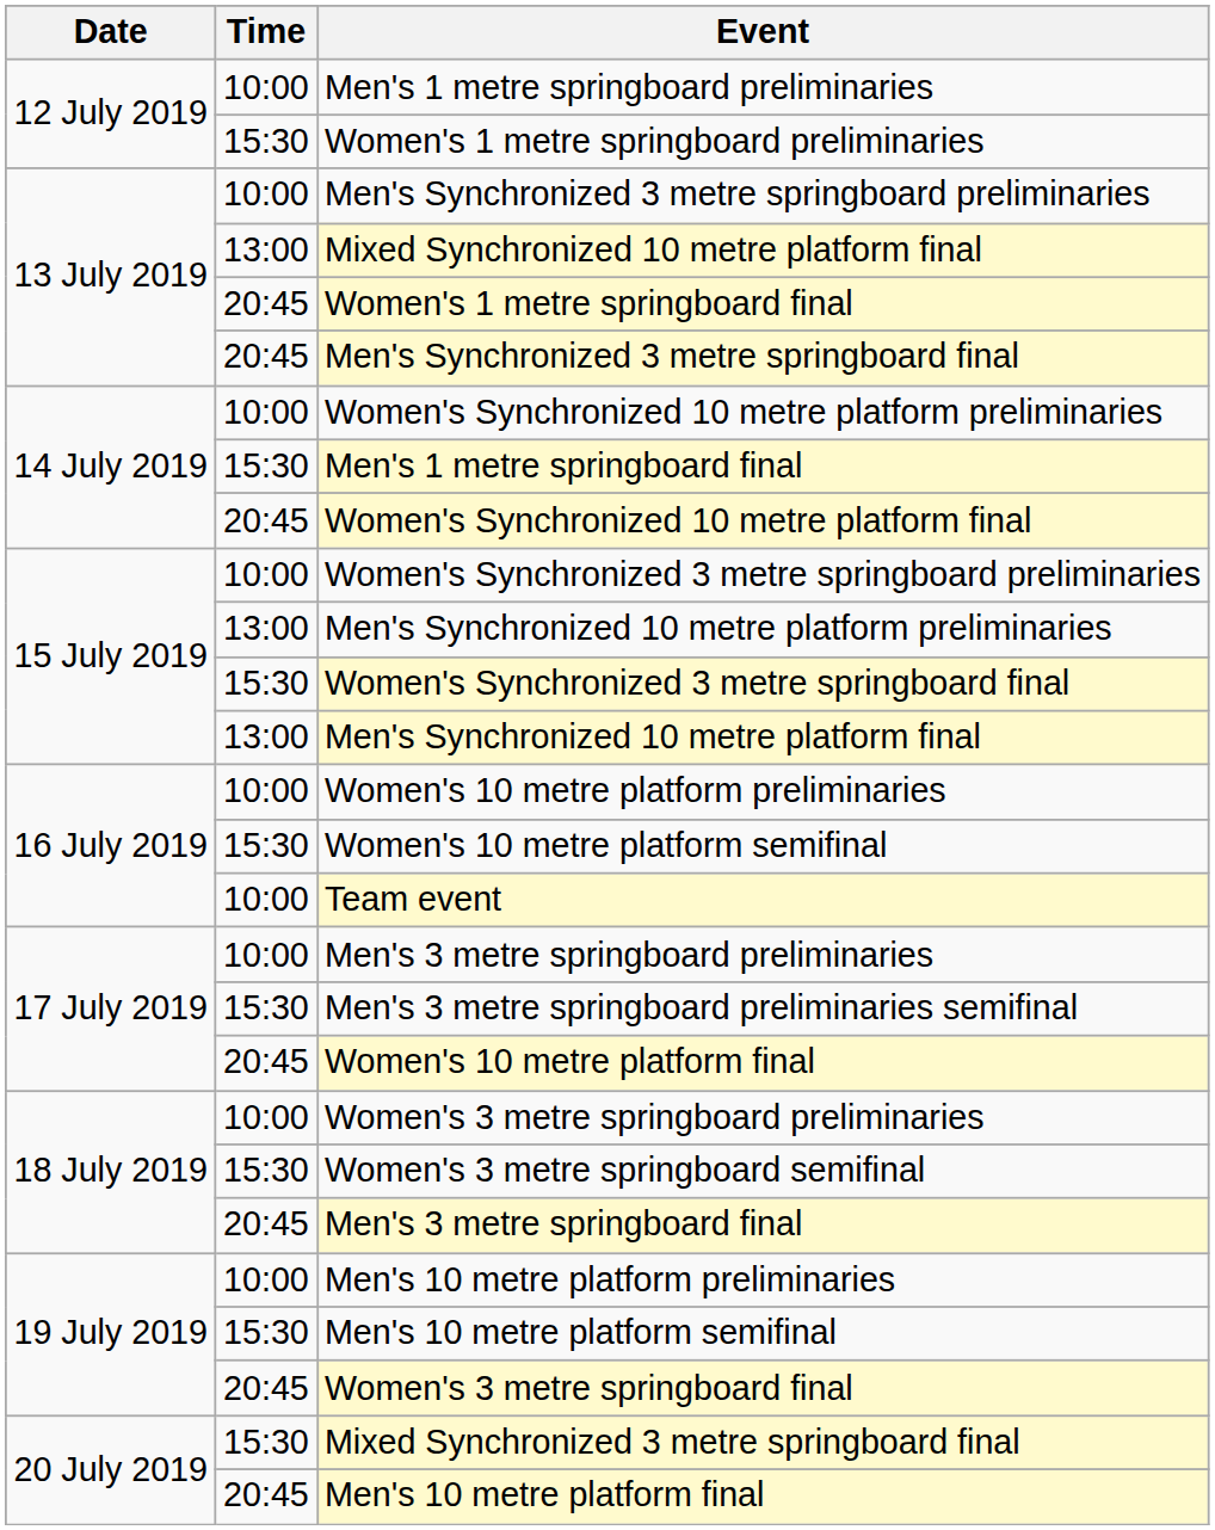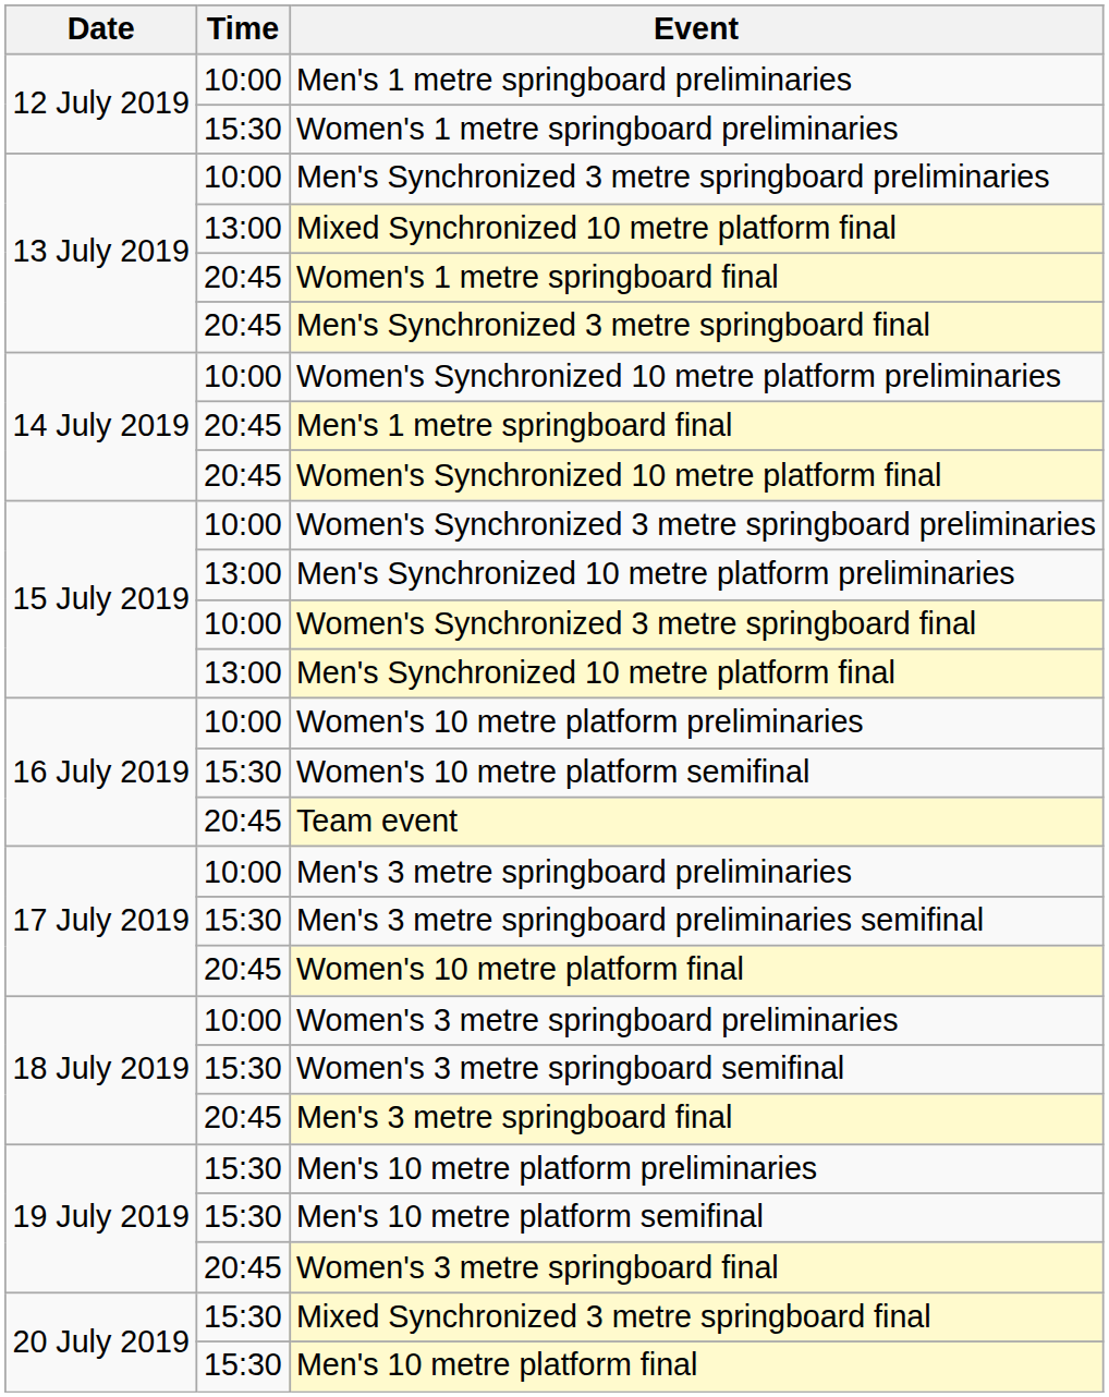 <table class="wikitable">
 <tr>
 <th>Date</th>
 <th>Time</th>
 <th>Event</th>
 </tr>
 <tr>
 <td rowspan=2>12 July 2019</td>
 <td>10:00</td>
 <td>Men's 1 metre springboard preliminaries</td>
 </tr>
 <tr>
 <td>15:30</td>
 <td>Women's 1 metre springboard preliminaries</td>
 </tr>
 <tr>
 <td rowspan=4>13 July 2019</td>
 <td>10:00</td>
 <td>Men's Synchronized 3 metre springboard preliminaries</td>
 </tr>
 <tr>
 <td>13:00</td>
 <td style=background:lemonchiffon>Mixed Synchronized 10 metre platform final</td>
 </tr>
 <tr>
 <td>20:45</td>
 <td style=background:lemonchiffon>Women's 1 metre springboard final</td>
 </tr>
 <tr>
 <td>20:45</td>
 <td style=background:lemonchiffon>Men's Synchronized 3 metre springboard final</td>
 </tr>
 <tr>
 <td rowspan=3>14 July 2019</td>
 <td>10:00</td>
 <td>Women's Synchronized 10 metre platform preliminaries</td>
 </tr>
 <tr>
-<td>15:30</td>
+<td>20:45</td>
 <td style=background:lemonchiffon>Men's 1 metre springboard final</td>
 </tr>
 <tr>
 <td>20:45</td>
 <td style=background:lemonchiffon>Women's Synchronized 10 metre platform final</td>
 </tr>
 <tr>
 <td rowspan=4>15 July 2019</td>
 <td>10:00</td>
 <td>Women's Synchronized 3 metre springboard preliminaries</td>
 </tr>
 <tr>
 <td>13:00</td>
 <td>Men's Synchronized 10 metre platform preliminaries</td>
 </tr>
 <tr>
-<td>15:30</td>
+<td>10:00</td>
 <td style=background:lemonchiffon>Women's Synchronized 3 metre springboard final</td>
 </tr>
 <tr>
 <td>13:00</td>
 <td style=background:lemonchiffon>Men's Synchronized 10 metre platform final</td>
 </tr>
 <tr>
 <td rowspan=3>16 July 2019</td>
 <td>10:00</td>
 <td>Women's 10 metre platform preliminaries</td>
 </tr>
 <tr>
 <td>15:30</td>
 <td>Women's 10 metre platform semifinal</td>
 </tr>
 <tr>
-<td>10:00</td>
+<td>20:45</td>
 <td style=background:lemonchiffon>Team event</td>
 </tr>
 <tr>
 <td rowspan=3>17 July 2019</td>
 <td>10:00</td>
 <td>Men's 3 metre springboard preliminaries</td>
 </tr>
 <tr>
 <td>15:30</td>
 <td>Men's 3 metre springboard preliminaries semifinal</td>
 </tr>
 <tr>
 <td>20:45</td>
 <td style=background:lemonchiffon>Women's 10 metre platform final</td>
 </tr>
 <tr>
 <td rowspan=3>18 July 2019</td>
 <td>10:00</td>
 <td>Women's 3 metre springboard preliminaries</td>
 </tr>
 <tr>
 <td>15:30</td>
 <td>Women's 3 metre springboard semifinal</td>
 </tr>
 <tr>
 <td>20:45</td>
 <td style=background:lemonchiffon>Men's 3 metre springboard final</td>
 </tr>
 <tr>
 <td rowspan=3>19 July 2019</td>
-<td>10:00</td>
+<td>15:30</td>
 <td>Men's 10 metre platform preliminaries</td>
 </tr>
 <tr>
 <td>15:30</td>
 <td>Men's 10 metre platform semifinal</td>
 </tr>
 <tr>
 <td>20:45</td>
 <td style=background:lemonchiffon>Women's 3 metre springboard final</td>
 </tr>
 <tr>
 <td rowspan=2>20 July 2019</td>
 <td>15:30</td>
 <td style=background:lemonchiffon>Mixed Synchronized 3 metre springboard final</td>
 </tr>
 <tr>
-<td>20:45</td>
+<td>15:30</td>
 <td style=background:lemonchiffon>Men's 10 metre platform final</td>
 </tr>
 </table>
